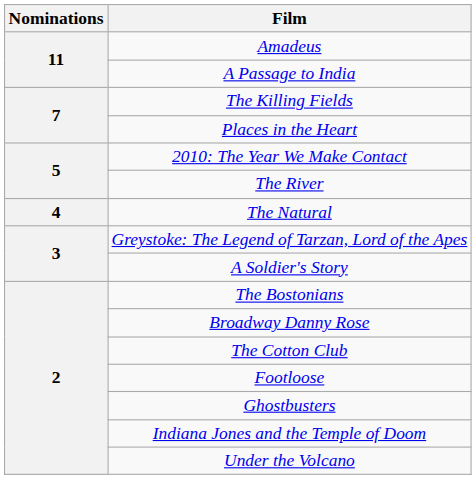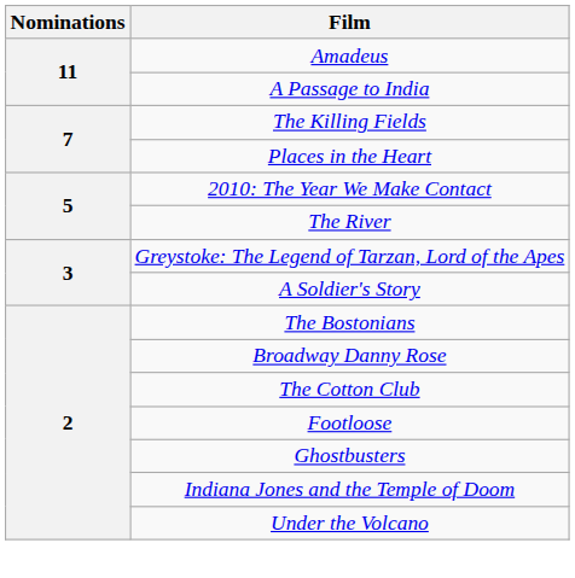 <table class="wikitable plainrowheaders" style="text-align: center;">
 <tr>
 <th scope="col" style="width:55px;">Nominations</th>
 <th scope="col" style="text-align:center;">Film</th>
 </tr>
 <tr>
 <th scope=rowgroup rowspan="2" style="text-align:center">11</th>
 <td><em><a href='#'>Amadeus</a></em></td>
 </tr>
 <tr>
 <td><em><a href='#'>A Passage to India</a></em></td>
 </tr>
 <tr>
 <th scope=rowgroup rowspan="2" style="text-align:center">7</th>
 <td><em><a href='#'>The Killing Fields</a></em></td>
 </tr>
 <tr>
 <td><em><a href='#'>Places in the Heart</a></em></td>
 </tr>
 <tr>
 <th scope=rowgroup rowspan="2" style="text-align:center">5</th>
 <td><em><a href='#'>2010: The Year We Make Contact</a></em></td>
 </tr>
 <tr>
 <td><em><a href='#'>The River</a></em></td>
-</tr>
-<tr>
-<th scope=rowgroup scope="row" style="text-align:center">4</th>
-<td><em><a href='#'>The Natural</a></em></td>
 </tr>
 <tr>
 <th scope=rowgroup rowspan="2" style="text-align:center">3</th>
 <td><em><a href='#'>Greystoke: The Legend of Tarzan, Lord of the Apes</a></em></td>
 </tr>
 <tr>
 <td><em><a href='#'>A Soldier's Story</a></em></td>
 </tr>
 <tr>
 <th scope=rowgroup rowspan="7" style="text-align:center">2</th>
 <td><em><a href='#'>The Bostonians</a></em></td>
 </tr>
 <tr>
 <td><em><a href='#'>Broadway Danny Rose</a></em></td>
 </tr>
 <tr>
 <td><em><a href='#'>The Cotton Club</a></em></td>
 </tr>
 <tr>
 <td><em><a href='#'>Footloose</a></em></td>
 </tr>
 <tr>
 <td><em><a href='#'>Ghostbusters</a></em></td>
 </tr>
 <tr>
 <td><em><a href='#'>Indiana Jones and the Temple of Doom</a></em></td>
 </tr>
 <tr>
 <td><em><a href='#'>Under the Volcano</a></em></td>
 </tr>
 </table>
